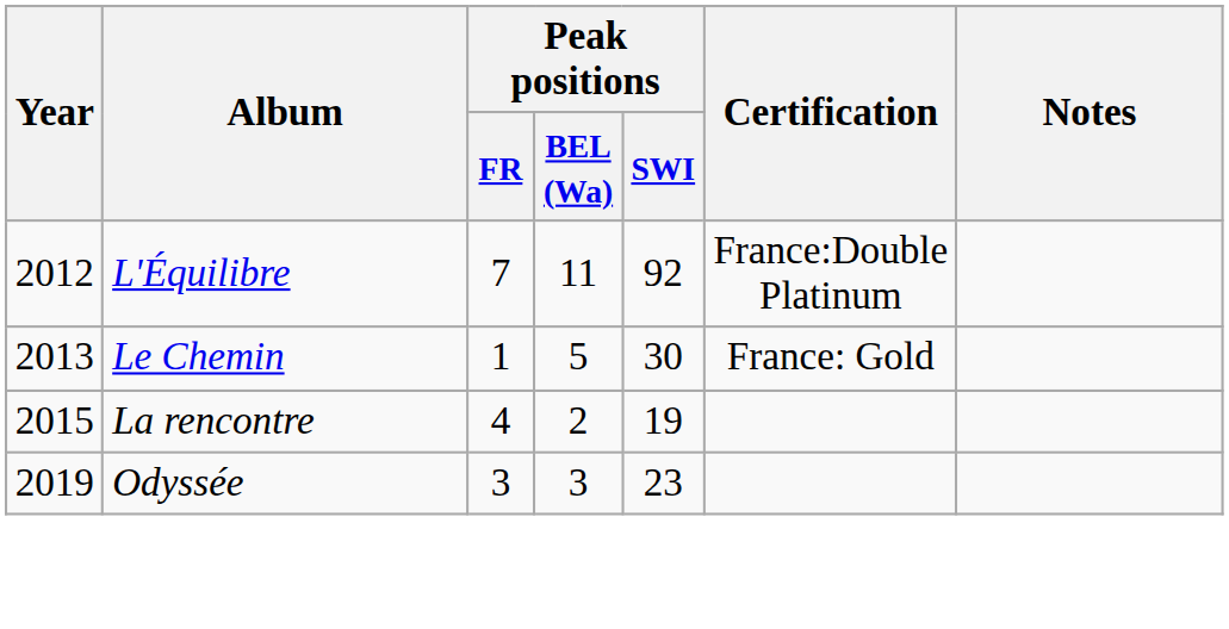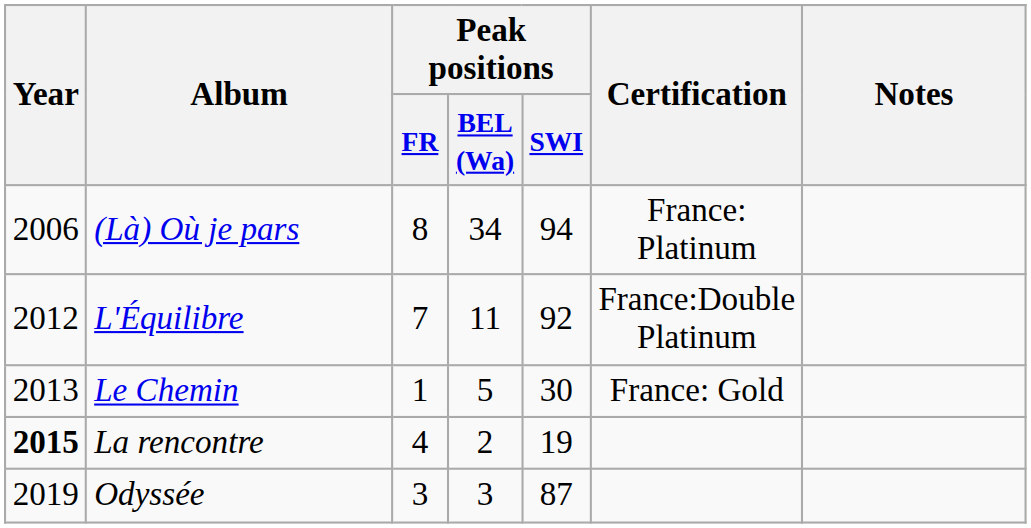 <table class="wikitable">
 <tr>
 <th align="center" rowspan="2" width="10">Year</th>
 <th align="center" rowspan="2" width="140">Album</th>
 <th align="center" colspan="3">Peak positions</th>
 <th align="center" rowspan="2" width="40">Certification</th>
 <th align="center" rowspan="2" width="100">Notes</th>
 </tr>
 <tr>
 <th width="20"><small><a href='#'>FR</a></small><br></th>
 <th width="20"><small><a href='#'>BEL <br>(Wa)</a></small><br></th>
 <th width="20"><small><a href='#'>SWI</a></small><br></th>
+</tr>
+<tr>
+<td align="center">2006</td>
+<td><em><a href='#'>(Là) Où je pars</a></em></td>
+<td align="center">8</td>
+<td align="center">34</td>
+<td align="center">94</td>
+<td align="center">France: Platinum</td>
+<td></td>
 </tr>
 <tr>
 <td align="center">2012</td>
 <td><em><a href='#'>L'Équilibre</a></em></td>
 <td align="center">7</td>
 <td align="center">11</td>
 <td align="center">92</td>
 <td align="center">France:Double Platinum</td>
 <td></td>
 </tr>
 <tr>
 <td align="center">2013</td>
 <td><em><a href='#'>Le Chemin</a></em></td>
 <td align="center">1</td>
 <td align="center">5</td>
 <td align="center">30</td>
 <td align="center">France: Gold</td>
 <td></td>
 </tr>
 <tr>
-<td align="center">2015</td>
+<td align="center"><strong>2015</strong></td>
 <td><em>La rencontre</em></td>
 <td align="center">4</td>
 <td align="center">2</td>
 <td align="center">19</td>
 <td align="center"></td>
 <td></td>
 </tr>
 <tr>
 <td align="center">2019</td>
 <td><em>Odyssée</em></td>
 <td align="center">3<br></td>
 <td align="center">3</td>
-<td align="center">23</td>
+<td align="center">87</td>
 <td align="center"></td>
 <td></td>
 </tr>
 </table>
